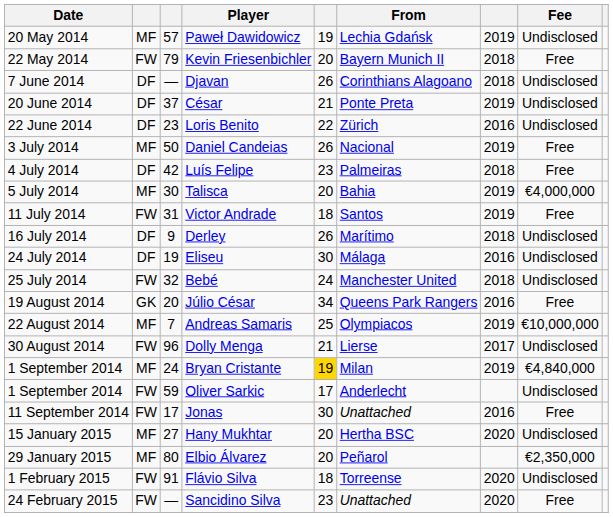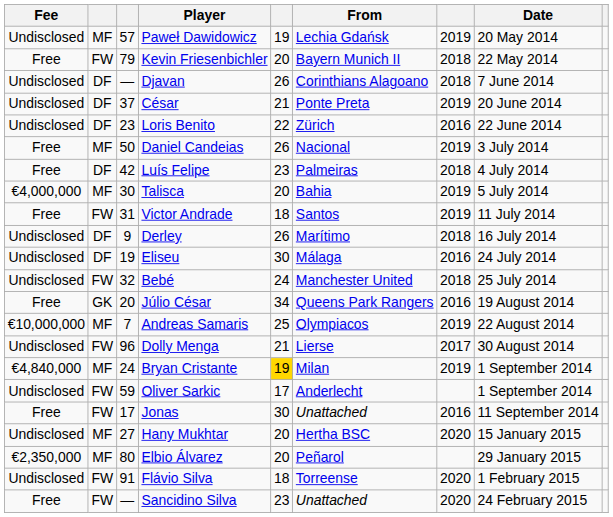 <table class="wikitable sortable" style="text-align:center;">
 <tr>
-<th>Date</th>
+<th>Fee</th>
 <th></th>
 <th></th>
 <th>Player</th>
 <th></th>
 <th>From</th>
 <th></th>
-<th>Fee</th>
+<th>Date</th>
 <th></th>
 </tr>
 <tr>
-<td align=left>20 May 2014</td>
+<td>Undisclosed</td>
 <td>MF</td>
 <td>57</td>
 <td align=left> <a href='#'>Paweł Dawidowicz</a></td>
 <td>19</td>
 <td align=left> <a href='#'>Lechia Gdańsk</a></td>
 <td>2019</td>
-<td>Undisclosed</td>
+<td align=left>20 May 2014</td>
 <td></td>
 </tr>
 <tr>
-<td align=left>22 May 2014</td>
+<td>Free</td>
 <td>FW</td>
 <td>79</td>
 <td align=left> <a href='#'>Kevin Friesenbichler</a></td>
 <td>20</td>
 <td align=left> <a href='#'>Bayern Munich II</a></td>
 <td>2018</td>
-<td>Free</td>
+<td align=left>22 May 2014</td>
 <td></td>
 </tr>
 <tr>
-<td align=left>7 June 2014</td>
+<td>Undisclosed</td>
 <td>DF</td>
 <td>—</td>
 <td align=left> <a href='#'>Djavan</a></td>
 <td>26</td>
 <td align=left> <a href='#'>Corinthians Alagoano</a></td>
 <td>2018</td>
-<td>Undisclosed</td>
+<td align=left>7 June 2014</td>
 <td></td>
 </tr>
 <tr>
-<td align=left>20 June 2014</td>
+<td>Undisclosed</td>
 <td>DF</td>
 <td>37</td>
 <td align=left> <a href='#'>César</a></td>
 <td>21</td>
 <td align=left> <a href='#'>Ponte Preta</a></td>
 <td>2019</td>
-<td>Undisclosed</td>
+<td align=left>20 June 2014</td>
 <td></td>
 </tr>
 <tr>
-<td align=left>22 June 2014</td>
+<td>Undisclosed</td>
 <td>DF</td>
 <td>23</td>
 <td align=left> <a href='#'>Loris Benito</a></td>
 <td>22</td>
 <td align=left> <a href='#'>Zürich</a></td>
 <td>2016</td>
-<td>Undisclosed</td>
+<td align=left>22 June 2014</td>
 <td></td>
 </tr>
 <tr>
-<td align=left>3 July 2014</td>
+<td>Free</td>
 <td>MF</td>
 <td>50</td>
 <td align=left> <a href='#'>Daniel Candeias</a></td>
 <td>26</td>
 <td align=left> <a href='#'>Nacional</a></td>
 <td>2019</td>
-<td>Free</td>
+<td align=left>3 July 2014</td>
 <td></td>
 </tr>
 <tr>
-<td align=left>4 July 2014</td>
+<td>Free</td>
 <td>DF</td>
 <td>42</td>
 <td align=left> <a href='#'>Luís Felipe</a></td>
 <td>23</td>
 <td align=left> <a href='#'>Palmeiras</a></td>
 <td>2018</td>
-<td>Free</td>
+<td align=left>4 July 2014</td>
 <td></td>
 </tr>
 <tr>
-<td align=left>5 July 2014</td>
+<td>€4,000,000</td>
 <td>MF</td>
 <td>30</td>
 <td align=left> <a href='#'>Talisca</a></td>
 <td>20</td>
 <td align=left> <a href='#'>Bahia</a></td>
 <td>2019</td>
-<td>€4,000,000</td>
+<td align=left>5 July 2014</td>
 <td></td>
 </tr>
 <tr>
-<td align=left>11 July 2014</td>
+<td>Free</td>
 <td>FW</td>
 <td>31</td>
 <td align=left> <a href='#'>Victor Andrade</a></td>
 <td>18</td>
 <td align=left> <a href='#'>Santos</a></td>
 <td>2019</td>
-<td>Free</td>
+<td align=left>11 July 2014</td>
 <td></td>
 </tr>
 <tr>
-<td align=left>16 July 2014</td>
+<td>Undisclosed</td>
 <td>DF</td>
 <td>9</td>
 <td align=left> <a href='#'>Derley</a></td>
 <td>26</td>
 <td align=left> <a href='#'>Marítimo</a></td>
 <td>2018</td>
-<td>Undisclosed</td>
+<td align=left>16 July 2014</td>
 <td></td>
 </tr>
 <tr>
-<td align=left>24 July 2014</td>
+<td>Undisclosed</td>
 <td>DF</td>
 <td>19</td>
 <td align=left> <a href='#'>Eliseu</a></td>
 <td>30</td>
 <td align=left> <a href='#'>Málaga</a></td>
 <td>2016</td>
-<td>Undisclosed</td>
+<td align=left>24 July 2014</td>
 <td></td>
 </tr>
 <tr>
-<td align=left>25 July 2014</td>
+<td>Undisclosed</td>
 <td>FW</td>
 <td>32</td>
 <td align=left> <a href='#'>Bebé</a></td>
 <td>24</td>
 <td align=left> <a href='#'>Manchester United</a></td>
 <td>2018</td>
-<td>Undisclosed</td>
+<td align=left>25 July 2014</td>
 <td></td>
 </tr>
 <tr>
-<td align=left>19 August 2014</td>
+<td>Free</td>
 <td>GK</td>
 <td>20</td>
 <td align=left> <a href='#'>Júlio César</a></td>
 <td>34</td>
 <td align=left> <a href='#'>Queens Park Rangers</a></td>
 <td>2016</td>
-<td>Free</td>
+<td align=left>19 August 2014</td>
 <td></td>
 </tr>
 <tr>
-<td align=left>22 August 2014</td>
+<td>€10,000,000</td>
 <td>MF</td>
 <td>7</td>
 <td align=left> <a href='#'>Andreas Samaris</a></td>
 <td>25</td>
 <td align=left> <a href='#'>Olympiacos</a></td>
 <td>2019</td>
-<td>€10,000,000</td>
+<td align=left>22 August 2014</td>
 <td></td>
 </tr>
 <tr>
-<td align=left>30 August 2014</td>
+<td>Undisclosed</td>
 <td>FW</td>
 <td>96</td>
 <td align=left> <a href='#'>Dolly Menga</a></td>
 <td>21</td>
 <td align=left> <a href='#'>Lierse</a></td>
 <td>2017</td>
-<td>Undisclosed</td>
+<td align=left>30 August 2014</td>
 <td></td>
 </tr>
 <tr>
-<td align=left>1 September 2014</td>
+<td>€4,840,000</td>
 <td>MF</td>
 <td>24</td>
 <td align=left> <a href='#'>Bryan Cristante</a></td>
 <td style="background: gold;">19</td>
 <td align=left> <a href='#'>Milan</a></td>
 <td>2019</td>
-<td>€4,840,000</td>
+<td align=left>1 September 2014</td>
 <td></td>
 </tr>
 <tr>
-<td align=left>1 September 2014</td>
+<td>Undisclosed</td>
 <td>FW</td>
 <td>59</td>
 <td align=left> <a href='#'>Oliver Sarkic</a></td>
 <td>17</td>
 <td align=left> <a href='#'>Anderlecht</a></td>
 <td></td>
-<td>Undisclosed</td>
+<td align=left>1 September 2014</td>
 <td></td>
 </tr>
 <tr>
-<td align=left>11 September 2014</td>
+<td>Free</td>
 <td>FW</td>
 <td>17</td>
 <td align=left> <a href='#'>Jonas</a></td>
 <td>30</td>
 <td align=left><em>Unattached</em></td>
 <td>2016</td>
-<td>Free</td>
+<td align=left>11 September 2014</td>
 <td></td>
 </tr>
 <tr>
-<td align=left>15 January 2015</td>
+<td>Undisclosed</td>
 <td>MF</td>
 <td>27</td>
 <td align=left> <a href='#'>Hany Mukhtar</a></td>
 <td>20</td>
 <td align=left> <a href='#'>Hertha BSC</a></td>
 <td>2020</td>
-<td>Undisclosed</td>
+<td align=left>15 January 2015</td>
 <td></td>
 </tr>
 <tr>
-<td align=left>29 January 2015</td>
+<td>€2,350,000</td>
 <td>MF</td>
 <td>80</td>
 <td align=left> <a href='#'>Elbio Álvarez</a></td>
 <td>20</td>
 <td align=left> <a href='#'>Peñarol</a></td>
 <td></td>
-<td>€2,350,000</td>
+<td align=left>29 January 2015</td>
 <td></td>
 </tr>
 <tr>
-<td align=left>1 February 2015</td>
+<td>Undisclosed</td>
 <td>FW</td>
 <td>91</td>
 <td align=left> <a href='#'>Flávio Silva</a></td>
 <td>18</td>
 <td align=left> <a href='#'>Torreense</a></td>
 <td>2020</td>
-<td>Undisclosed</td>
+<td align=left>1 February 2015</td>
 <td></td>
 </tr>
 <tr>
-<td align=left>24 February 2015</td>
+<td>Free</td>
 <td>FW</td>
 <td>—</td>
 <td align=left> <a href='#'>Sancidino Silva</a></td>
 <td>23</td>
 <td align=left><em>Unattached</em></td>
 <td>2020</td>
-<td>Free</td>
+<td align=left>24 February 2015</td>
 <td></td>
 </tr>
 </table>
